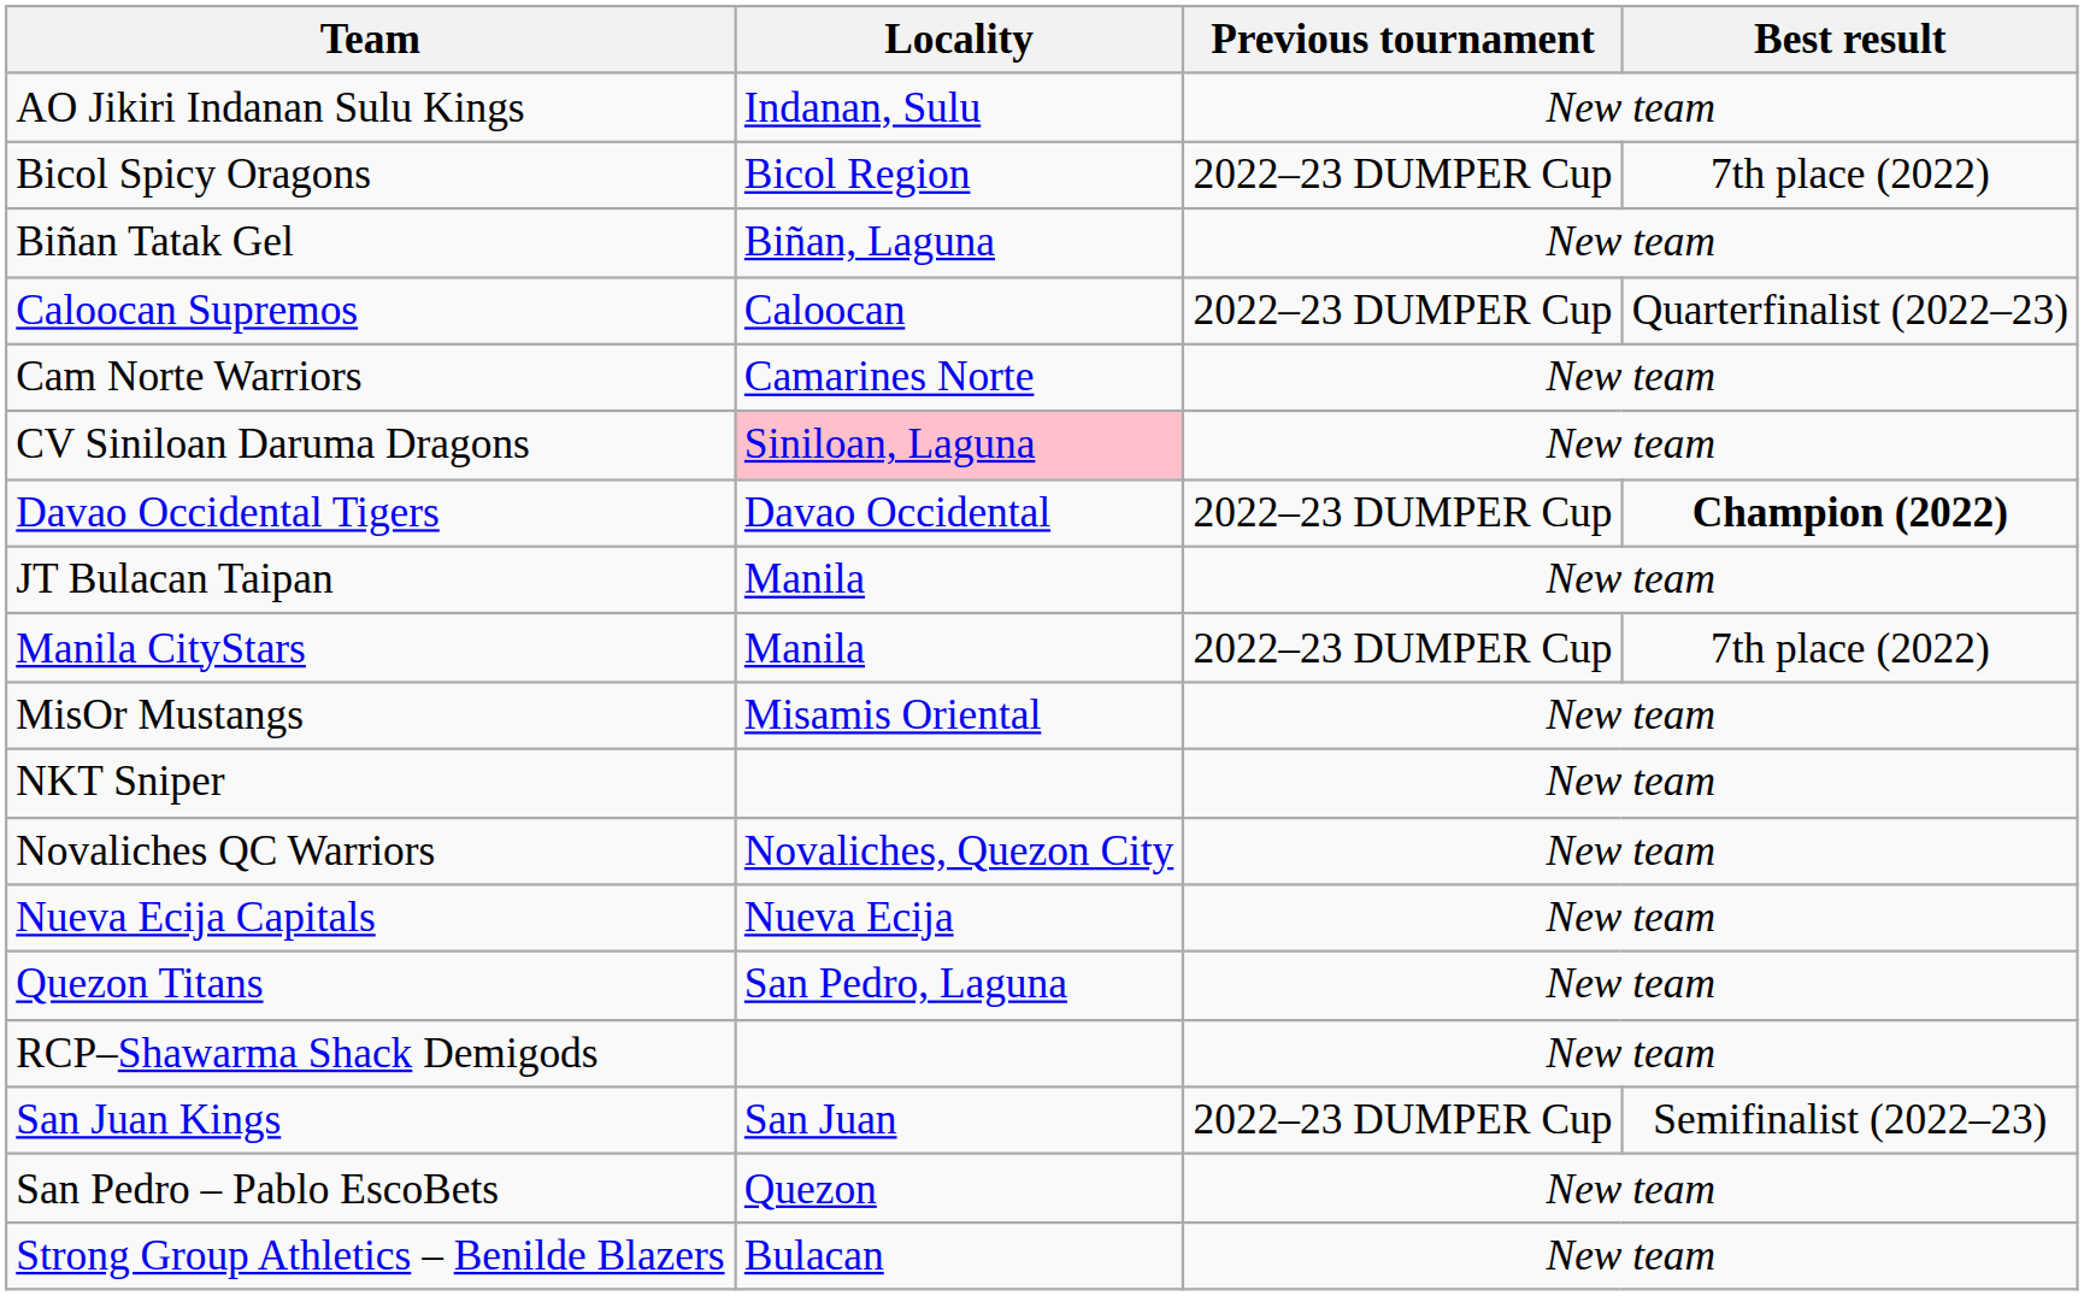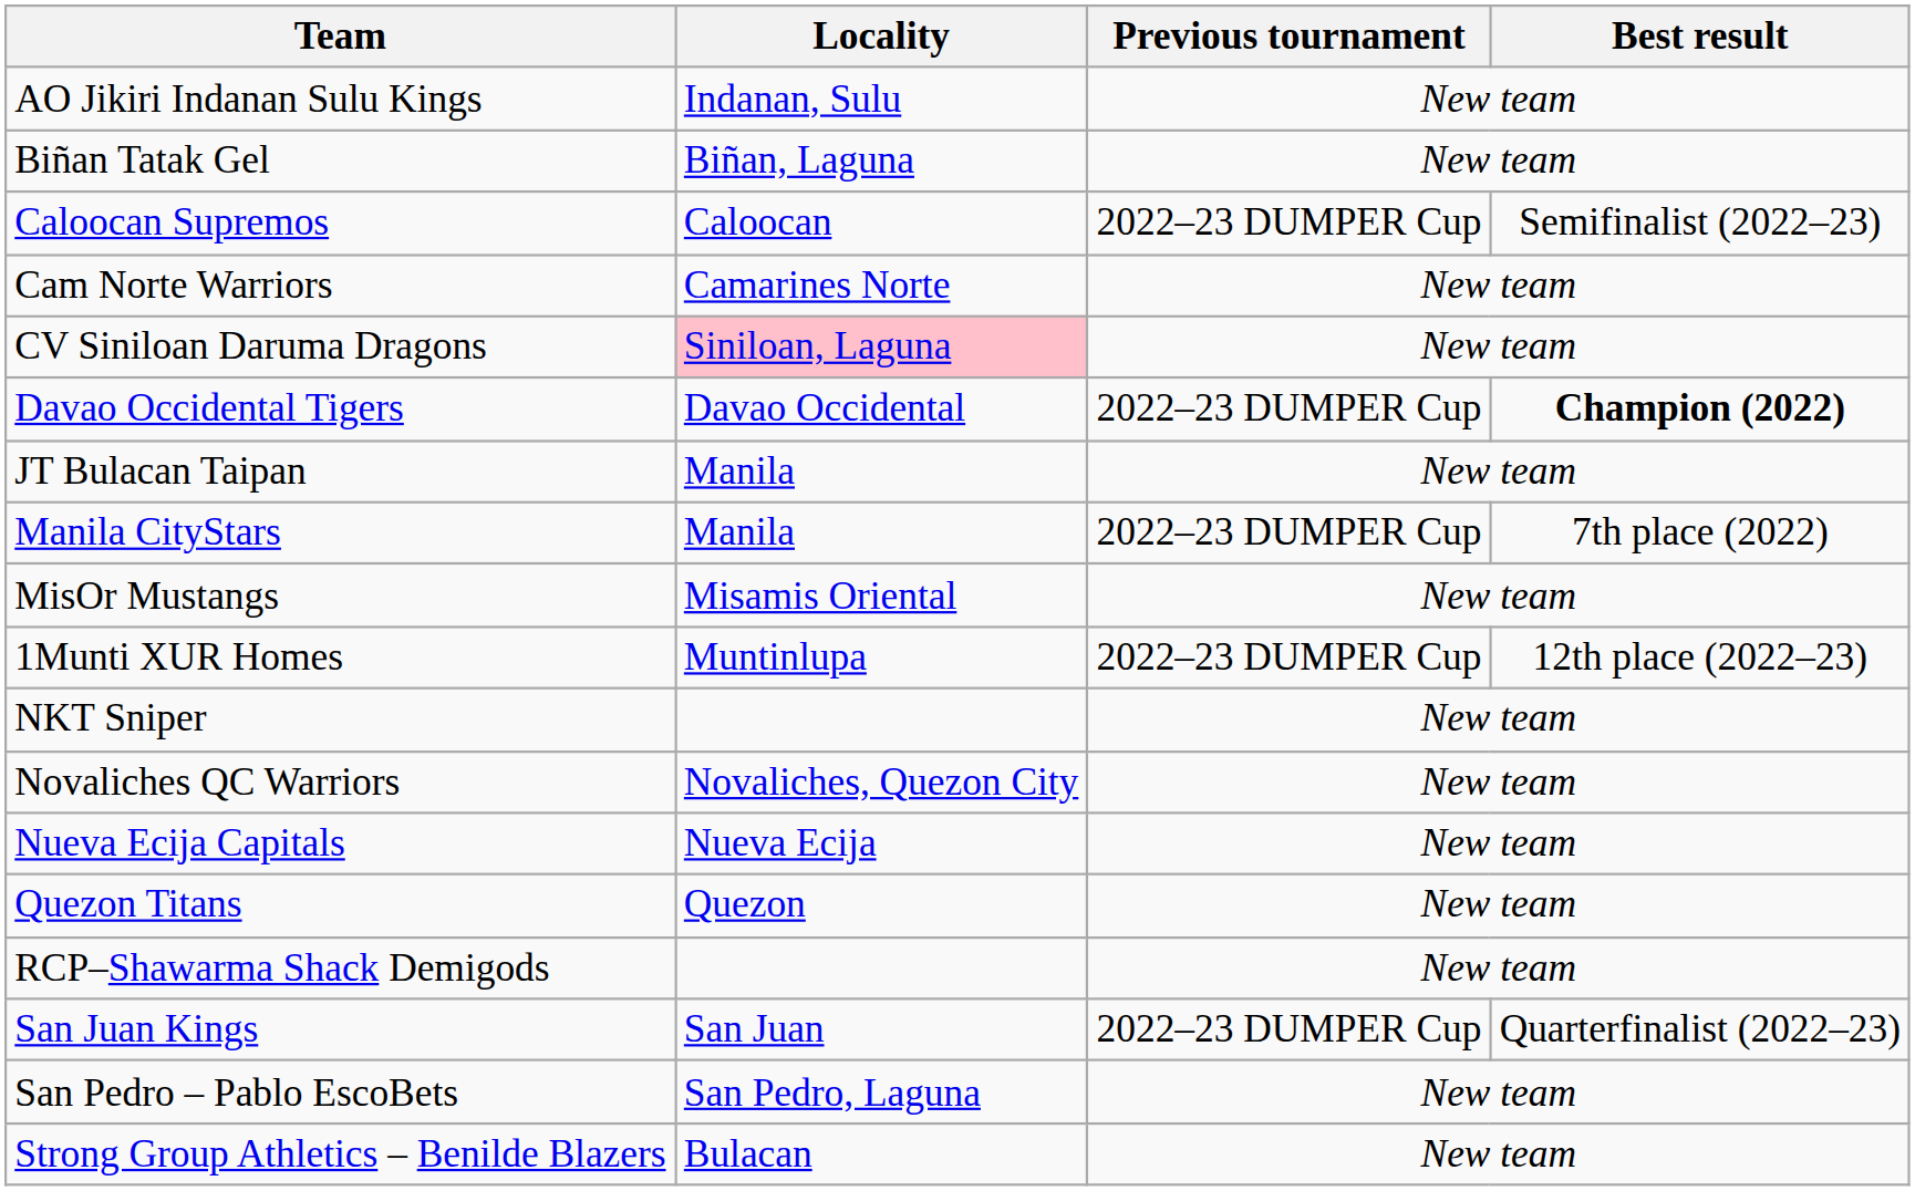 <table class="wikitable">
 <tr>
 <th>Team</th>
 <th>Locality</th>
 <th>Previous tournament</th>
 <th>Best result</th>
 </tr>
 <tr>
 <td>AO Jikiri Indanan Sulu Kings</td>
 <td><a href='#'>Indanan, Sulu</a></td>
 <td align=center colspan=2><em>New team</em></td>
 </tr>
 <tr>
-<td>Bicol Spicy Oragons</td>
-<td><a href='#'>Bicol Region</a></td>
-<td align=center>2022–23 DUMPER Cup</td>
-<td align=center>7th place (2022)</td>
-</tr>
-<tr>
 <td>Biñan Tatak Gel</td>
 <td><a href='#'>Biñan, Laguna</a></td>
 <td align=center colspan=2><em>New team</em></td>
 </tr>
 <tr>
 <td><a href='#'>Caloocan Supremos</a></td>
 <td><a href='#'>Caloocan</a></td>
 <td align=center>2022–23 DUMPER Cup</td>
-<td align=center>Quarterfinalist (2022–23)</td>
+<td align=center>Semifinalist (2022–23)</td>
 </tr>
 <tr>
 <td>Cam Norte Warriors</td>
 <td><a href='#'>Camarines Norte</a></td>
 <td align=center colspan=2><em>New team</em></td>
 </tr>
 <tr>
 <td>CV Siniloan Daruma Dragons</td>
 <td style="background: pink;"><a href='#'>Siniloan, Laguna</a></td>
 <td align=center colspan=2><em>New team</em></td>
 </tr>
 <tr>
 <td><a href='#'>Davao Occidental Tigers</a></td>
 <td><a href='#'>Davao Occidental</a></td>
 <td align=center>2022–23 DUMPER Cup</td>
 <td align=center><strong>Champion (2022)</strong></td>
 </tr>
 <tr>
 <td>JT Bulacan Taipan</td>
 <td><a href='#'>Manila</a></td>
 <td align=center colspan=2><em>New team</em></td>
 </tr>
 <tr>
 <td><a href='#'>Manila CityStars</a></td>
 <td><a href='#'>Manila</a></td>
 <td align=center>2022–23 DUMPER Cup</td>
 <td align=center>7th place (2022)</td>
 </tr>
 <tr>
 <td>MisOr Mustangs</td>
 <td><a href='#'>Misamis Oriental</a></td>
 <td align=center colspan=2><em>New team</em></td>
 </tr>
 <tr>
+<td>1Munti XUR Homes</td>
+<td><a href='#'>Muntinlupa</a></td>
+<td align=center>2022–23 DUMPER Cup</td>
+<td align=center>12th place (2022–23)</td>
+</tr>
+<tr>
 <td>NKT Sniper</td>
 <td></td>
 <td align=center colspan=2><em>New team</em></td>
 </tr>
 <tr>
 <td>Novaliches QC Warriors</td>
 <td><a href='#'>Novaliches, Quezon City</a></td>
 <td align=center colspan=2><em>New team</em></td>
 </tr>
 <tr>
 <td><a href='#'>Nueva Ecija Capitals</a></td>
 <td><a href='#'>Nueva Ecija</a></td>
 <td align=center colspan=2><em>New team</em></td>
 </tr>
 <tr>
 <td><a href='#'>Quezon Titans</a></td>
-<td><a href='#'>San Pedro, Laguna</a></td>
+<td><a href='#'>Quezon</a></td>
 <td align=center colspan=2><em>New team</em></td>
 </tr>
 <tr>
 <td>RCP–<a href='#'>Shawarma Shack</a> Demigods</td>
 <td></td>
 <td align=center colspan=2><em>New team</em></td>
 </tr>
 <tr>
 <td><a href='#'>San Juan Kings</a></td>
 <td><a href='#'>San Juan</a></td>
 <td align=center>2022–23 DUMPER Cup</td>
-<td align=center>Semifinalist (2022–23)</td>
+<td align=center>Quarterfinalist (2022–23)</td>
 </tr>
 <tr>
 <td>San Pedro – Pablo EscoBets</td>
-<td><a href='#'>Quezon</a></td>
+<td><a href='#'>San Pedro, Laguna</a></td>
 <td align=center colspan=2><em>New team</em></td>
 </tr>
 <tr>
 <td><a href='#'>Strong Group Athletics</a> – <a href='#'>Benilde Blazers</a></td>
 <td><a href='#'>Bulacan</a></td>
 <td align=center colspan=2><em>New team</em></td>
 </tr>
 </table>
